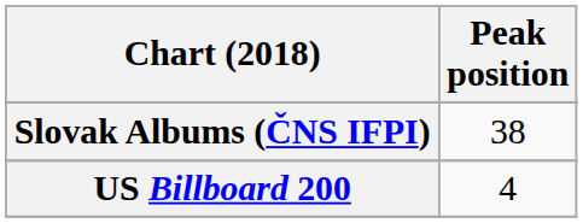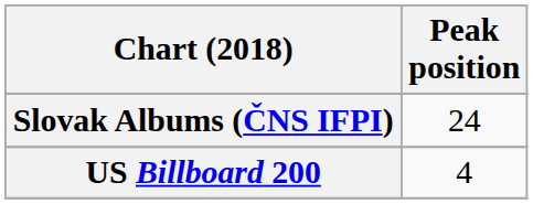 <table class="wikitable sortable plainrowheaders" style="text-align:center">
 <tr>
 <th scope="col">Chart (2018)</th>
 <th scope="col">Peak<br> position</th>
 </tr>
 <tr>
 </tr>
 <tr>
 </tr>
 <tr>
 </tr>
 <tr>
 </tr>
 <tr>
 </tr>
 <tr>
 </tr>
 <tr>
 </tr>
 <tr>
 </tr>
 <tr>
 </tr>
 <tr>
 </tr>
 <tr>
 </tr>
 <tr>
 </tr>
 <tr>
 </tr>
 <tr>
 </tr>
 <tr>
 </tr>
 <tr>
 </tr>
 <tr>
 <th scope="row">Slovak Albums (<a href='#'>ČNS IFPI</a>)</th>
-<td>38</td>
+<td>24</td>
 </tr>
 <tr>
 </tr>
 <tr>
 </tr>
 <tr>
 </tr>
 <tr>
 </tr>
 <tr>
 <th scope="row">US <a href='#'><em>Billboard</em> 200</a></th>
 <td>4</td>
 </tr>
 <tr>
 </tr>
 </table>
